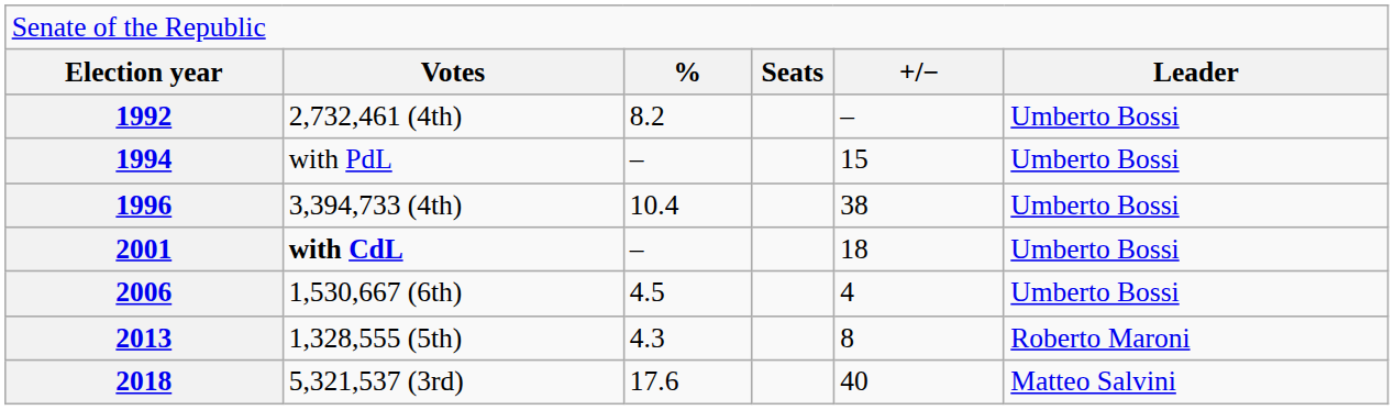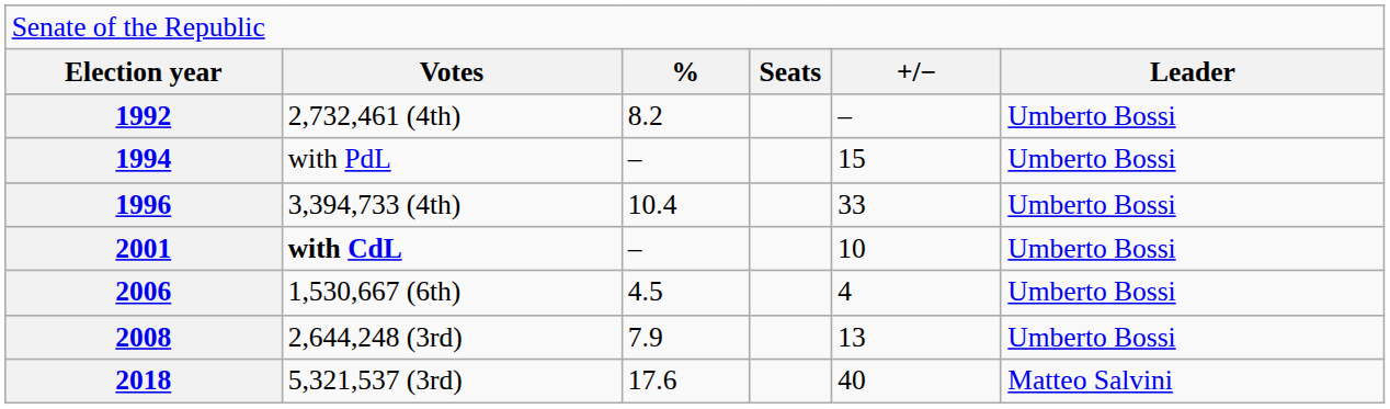 <table class=wikitable style="width:50%; border:1px #AAAAFF solid">
 <tr>
 <td colspan=6><a href='#'>Senate of the Republic</a></td>
 </tr>
 <tr>
 <th width=13%>Election year</th>
 <th width=16%>Votes</th>
 <th width=6%>%</th>
 <th width=1%>Seats</th>
 <th width=8%>+/−</th>
 <th width=18%>Leader</th>
 </tr>
 <tr>
 <th><a href='#'>1992</a></th>
 <td>2,732,461 (4th)</td>
 <td>8.2</td>
 <td></td>
 <td><div>–</div></td>
 <td><div><a href='#'>Umberto Bossi</a></div></td>
 </tr>
 <tr>
 <th><a href='#'>1994</a></th>
 <td>with <a href='#'>PdL</a></td>
 <td>–</td>
 <td></td>
 <td><div> 15</div></td>
 <td><div><a href='#'>Umberto Bossi</a></div></td>
 </tr>
 <tr>
 <th><a href='#'>1996</a></th>
 <td>3,394,733 (4th)</td>
 <td>10.4</td>
 <td></td>
-<td><div> 38</div></td>
+<td><div> 33</div></td>
 <td><div><a href='#'>Umberto Bossi</a></div></td>
 </tr>
 <tr>
 <th><a href='#'>2001</a></th>
 <td><strong>with <a href='#'>CdL</a></strong></td>
 <td>–</td>
 <td></td>
-<td><div> 18</div></td>
+<td><div> 10</div></td>
 <td><div><a href='#'>Umberto Bossi</a></div></td>
 </tr>
 <tr>
 <th><a href='#'>2006</a></th>
 <td>1,530,667 (6th)</td>
 <td>4.5</td>
 <td></td>
 <td><div> 4</div></td>
 <td><div><a href='#'>Umberto Bossi</a></div></td>
 </tr>
 <tr>
-<th><a href='#'>2013</a></th>
-<td>1,328,555 (5th)</td>
-<td>4.3</td>
+<th><a href='#'>2008</a></th>
+<td>2,644,248 (3rd)</td>
+<td>7.9</td>
 <td></td>
-<td><div> 8</div></td>
-<td><div><a href='#'>Roberto Maroni</a></div></td>
+<td><div> 13</div></td>
+<td><div><a href='#'>Umberto Bossi</a></div></td>
 </tr>
 <tr>
 <th><a href='#'>2018</a></th>
 <td>5,321,537 (3rd)</td>
 <td>17.6</td>
 <td></td>
 <td><div> 40</div></td>
 <td><div><a href='#'>Matteo Salvini</a></div></td>
 </tr>
 </table>
